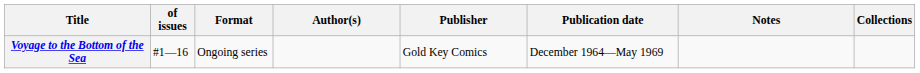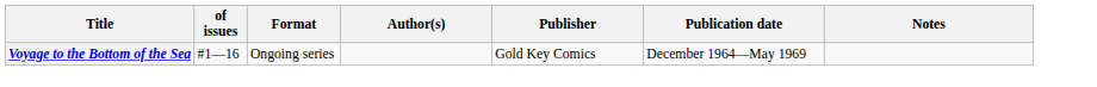 <table class="wikitable">
 <tr>
 <th>Title</th>
 <th style="width:40pt"> of issues</th>
 <th style="width:75pt">Format</th>
 <th style="width:125pt">Author(s)</th>
 <th style="width:125pt">Publisher</th>
 <th style="width:150pt">Publication date</th>
 <th style="width:175pt">Notes</th>
-<th>Collections</th>
 </tr>
 <tr>
 <th><em><a href='#'>Voyage to the Bottom of the Sea</a></em></th>
 <td>#1—16</td>
 <td>Ongoing series</td>
 <td></td>
 <td>Gold Key Comics</td>
 <td>December 1964—May 1969</td>
 <td></td>
-<td></td>
 </tr>
 </table>
